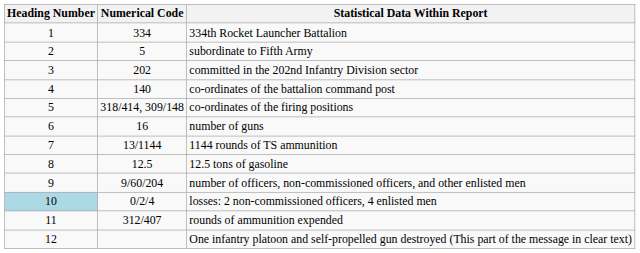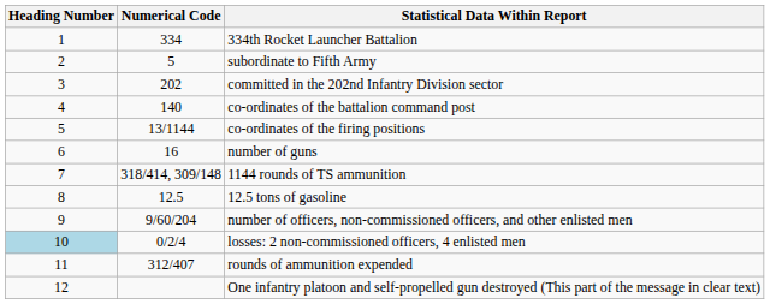 <table class="wikitable">
 <tr>
 <th style="text-align: center;">Heading Number</th>
 <th style="text-align: center;">Numerical Code</th>
 <th style="text-align: center;">Statistical Data Within Report</th>
 </tr>
 <tr>
 <td style="text-align: center;">1</td>
 <td style="text-align: center;">334</td>
 <td>334th Rocket Launcher Battalion</td>
 </tr>
 <tr>
 <td style="text-align: center;">2</td>
 <td style="text-align: center;">5</td>
 <td>subordinate to Fifth Army</td>
 </tr>
 <tr>
 <td style="text-align: center;">3</td>
 <td style="text-align: center;">202</td>
 <td>committed in the 202nd Infantry Division sector</td>
 </tr>
 <tr>
 <td style="text-align: center;">4</td>
 <td style="text-align: center;">140</td>
 <td>co-ordinates of the battalion command post</td>
 </tr>
 <tr>
 <td style="text-align: center;">5</td>
-<td style="text-align: center;">318/414, 309/148</td>
+<td style="text-align: center;">13/1144</td>
 <td>co-ordinates of the firing positions</td>
 </tr>
 <tr>
 <td style="text-align: center;">6</td>
 <td style="text-align: center;">16</td>
 <td>number of guns</td>
 </tr>
 <tr>
 <td style="text-align: center;">7</td>
-<td style="text-align: center;">13/1144</td>
+<td style="text-align: center;">318/414, 309/148</td>
 <td>1144 rounds of TS ammunition</td>
 </tr>
 <tr>
 <td style="text-align: center;">8</td>
 <td style="text-align: center;">12.5</td>
 <td>12.5 tons of gasoline</td>
 </tr>
 <tr>
 <td style="text-align: center;">9</td>
 <td style="text-align: center;">9/60/204</td>
 <td>number of officers, non-commissioned officers, and other enlisted men</td>
 </tr>
 <tr>
 <td style="background: lightblue; text-align: center;">10</td>
 <td style="text-align: center;">0/2/4</td>
 <td>losses: 2 non-commissioned officers, 4 enlisted men</td>
 </tr>
 <tr>
 <td style="text-align: center;">11</td>
 <td style="text-align: center;">312/407</td>
 <td>rounds of ammunition expended</td>
 </tr>
 <tr>
 <td style="text-align: center;">12</td>
 <td style="text-align: center;"></td>
 <td>One infantry platoon and self-propelled gun  destroyed (This part of the message in clear text)</td>
 </tr>
 </table>
